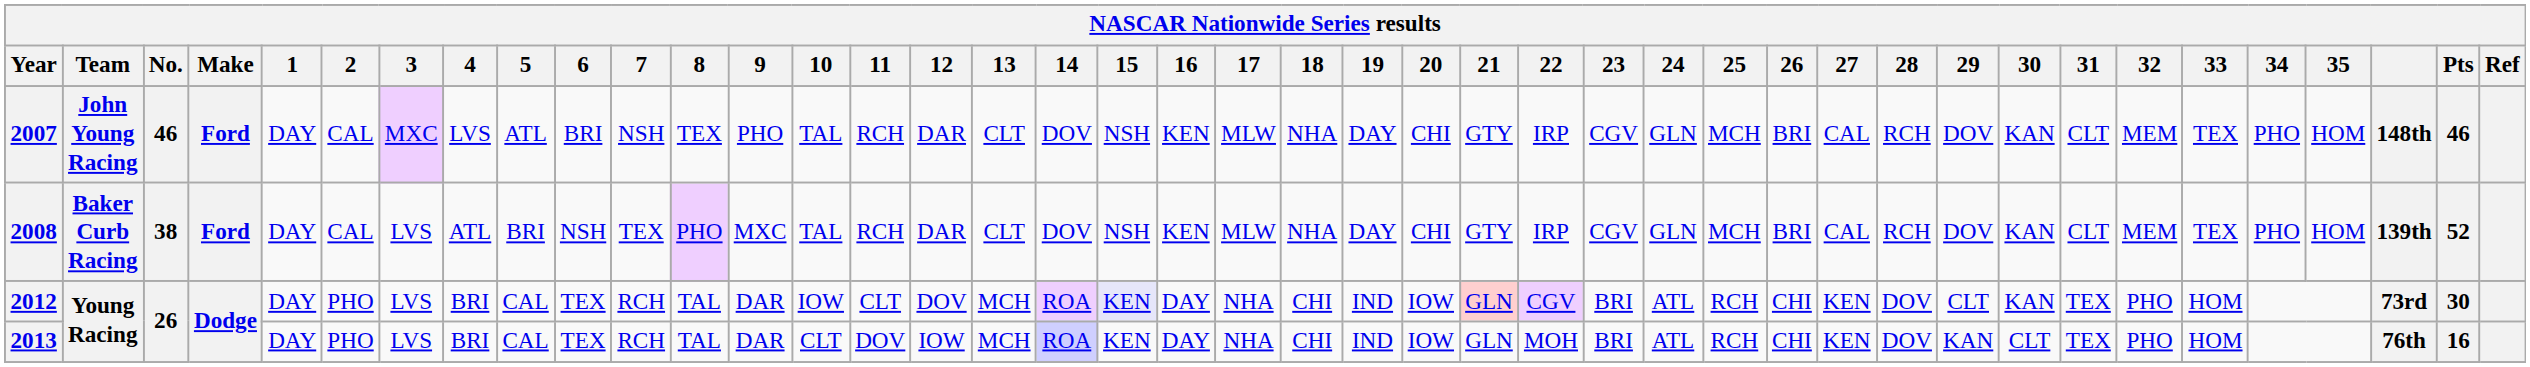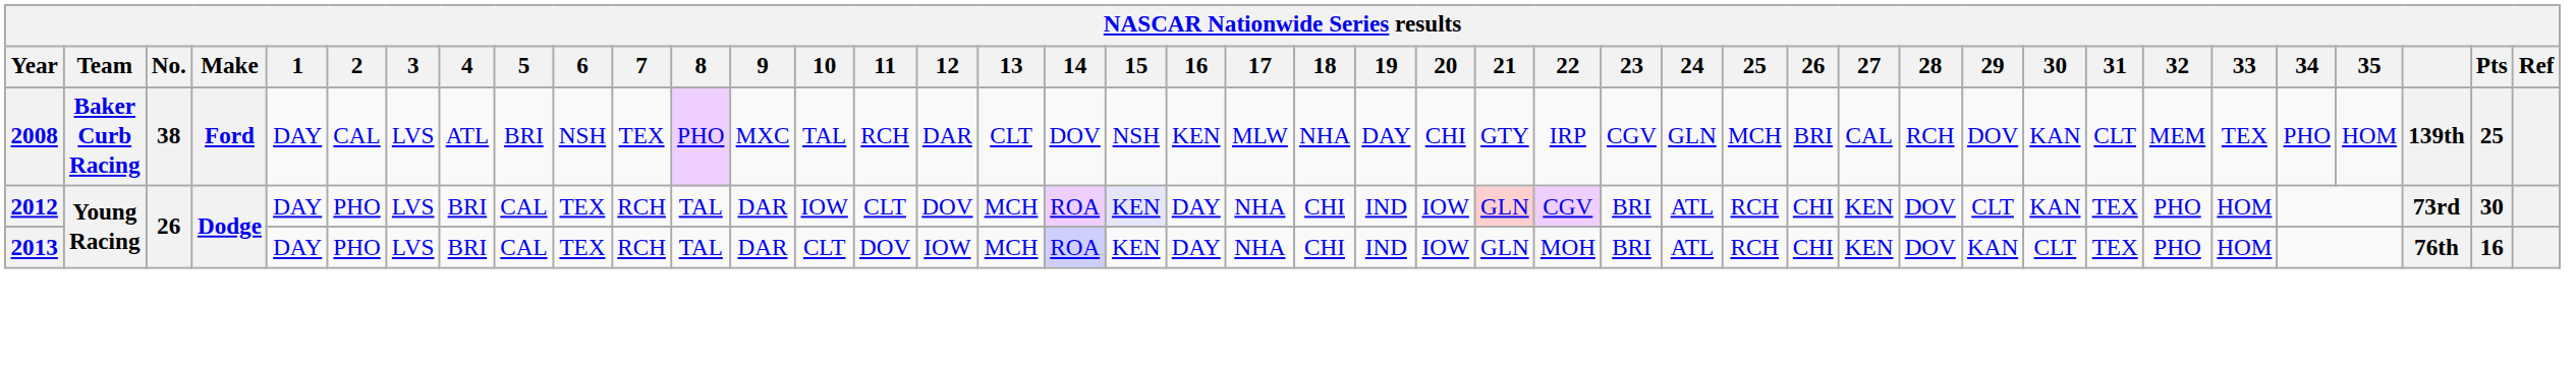 <table class="wikitable" style="text-align:center; font-size:75%">
 <tr>
 <th colspan=42><a href='#'>NASCAR Nationwide Series</a> results</th>
 </tr>
 <tr>
 <th>Year</th>
 <th>Team</th>
 <th>No.</th>
 <th>Make</th>
 <th>1</th>
 <th>2</th>
 <th>3</th>
 <th>4</th>
 <th>5</th>
 <th>6</th>
 <th>7</th>
 <th>8</th>
 <th>9</th>
 <th>10</th>
 <th>11</th>
 <th>12</th>
 <th>13</th>
 <th>14</th>
 <th>15</th>
 <th>16</th>
 <th>17</th>
 <th>18</th>
 <th>19</th>
 <th>20</th>
 <th>21</th>
 <th>22</th>
 <th>23</th>
 <th>24</th>
 <th>25</th>
 <th>26</th>
 <th>27</th>
 <th>28</th>
 <th>29</th>
 <th>30</th>
 <th>31</th>
 <th>32</th>
 <th>33</th>
 <th>34</th>
 <th>35</th>
 <th></th>
 <th>Pts</th>
 <th>Ref</th>
 </tr>
 <tr>
-<th><a href='#'>2007</a></th>
-<th><a href='#'>John Young Racing</a></th>
-<th>46</th>
-<th><a href='#'>Ford</a></th>
-<td><a href='#'>DAY</a></td>
-<td><a href='#'>CAL</a></td>
-<td style="background:#EFCFFF;"><a href='#'>MXC</a><br></td>
-<td><a href='#'>LVS</a></td>
-<td><a href='#'>ATL</a></td>
-<td><a href='#'>BRI</a></td>
-<td><a href='#'>NSH</a></td>
-<td><a href='#'>TEX</a></td>
-<td><a href='#'>PHO</a></td>
-<td><a href='#'>TAL</a></td>
-<td><a href='#'>RCH</a></td>
-<td><a href='#'>DAR</a></td>
-<td><a href='#'>CLT</a></td>
-<td><a href='#'>DOV</a></td>
-<td><a href='#'>NSH</a></td>
-<td><a href='#'>KEN</a></td>
-<td><a href='#'>MLW</a></td>
-<td><a href='#'>NHA</a></td>
-<td><a href='#'>DAY</a></td>
-<td><a href='#'>CHI</a></td>
-<td><a href='#'>GTY</a></td>
-<td><a href='#'>IRP</a></td>
-<td><a href='#'>CGV</a></td>
-<td><a href='#'>GLN</a></td>
-<td><a href='#'>MCH</a></td>
-<td><a href='#'>BRI</a></td>
-<td><a href='#'>CAL</a></td>
-<td><a href='#'>RCH</a></td>
-<td><a href='#'>DOV</a></td>
-<td><a href='#'>KAN</a></td>
-<td><a href='#'>CLT</a></td>
-<td><a href='#'>MEM</a></td>
-<td><a href='#'>TEX</a></td>
-<td><a href='#'>PHO</a></td>
-<td><a href='#'>HOM</a></td>
-<th>148th</th>
-<th>46</th>
-<th></th>
-</tr>
-<tr>
 <th><a href='#'>2008</a></th>
 <th><a href='#'>Baker Curb Racing</a></th>
 <th>38</th>
 <th><a href='#'>Ford</a></th>
 <td><a href='#'>DAY</a></td>
 <td><a href='#'>CAL</a></td>
 <td><a href='#'>LVS</a></td>
 <td><a href='#'>ATL</a></td>
 <td><a href='#'>BRI</a></td>
 <td><a href='#'>NSH</a></td>
 <td><a href='#'>TEX</a></td>
 <td style="background:#EFCFFF;"><a href='#'>PHO</a><br></td>
 <td><a href='#'>MXC</a></td>
 <td><a href='#'>TAL</a></td>
 <td><a href='#'>RCH</a></td>
 <td><a href='#'>DAR</a></td>
 <td><a href='#'>CLT</a></td>
 <td><a href='#'>DOV</a></td>
 <td><a href='#'>NSH</a></td>
 <td><a href='#'>KEN</a></td>
 <td><a href='#'>MLW</a></td>
 <td><a href='#'>NHA</a></td>
 <td><a href='#'>DAY</a></td>
 <td><a href='#'>CHI</a></td>
 <td><a href='#'>GTY</a></td>
 <td><a href='#'>IRP</a></td>
 <td><a href='#'>CGV</a></td>
 <td><a href='#'>GLN</a></td>
 <td><a href='#'>MCH</a></td>
 <td><a href='#'>BRI</a></td>
 <td><a href='#'>CAL</a></td>
 <td><a href='#'>RCH</a></td>
 <td><a href='#'>DOV</a></td>
 <td><a href='#'>KAN</a></td>
 <td><a href='#'>CLT</a></td>
 <td><a href='#'>MEM</a></td>
 <td><a href='#'>TEX</a></td>
 <td><a href='#'>PHO</a></td>
 <td><a href='#'>HOM</a></td>
 <th>139th</th>
-<th>52</th>
+<th>25</th>
 <th></th>
 </tr>
 <tr>
 <th><a href='#'>2012</a></th>
 <th rowspan=2>Young Racing</th>
 <th rowspan=2>26</th>
 <th rowspan=2><a href='#'>Dodge</a></th>
 <td><a href='#'>DAY</a></td>
 <td><a href='#'>PHO</a></td>
 <td><a href='#'>LVS</a></td>
 <td><a href='#'>BRI</a></td>
 <td><a href='#'>CAL</a></td>
 <td><a href='#'>TEX</a></td>
 <td><a href='#'>RCH</a></td>
 <td><a href='#'>TAL</a></td>
 <td><a href='#'>DAR</a></td>
 <td><a href='#'>IOW</a></td>
 <td><a href='#'>CLT</a></td>
 <td><a href='#'>DOV</a></td>
 <td><a href='#'>MCH</a></td>
 <td style="background:#EFCFFF;"><a href='#'>ROA</a><br></td>
 <td style="background: lavender;"><a href='#'>KEN</a></td>
 <td><a href='#'>DAY</a></td>
 <td><a href='#'>NHA</a></td>
 <td><a href='#'>CHI</a></td>
 <td><a href='#'>IND</a></td>
 <td><a href='#'>IOW</a></td>
 <td style="background:#FFCFCF;"><a href='#'>GLN</a><br></td>
 <td style="background:#EFCFFF;"><a href='#'>CGV</a><br></td>
 <td><a href='#'>BRI</a></td>
 <td><a href='#'>ATL</a></td>
 <td><a href='#'>RCH</a></td>
 <td><a href='#'>CHI</a></td>
 <td><a href='#'>KEN</a></td>
 <td><a href='#'>DOV</a></td>
 <td><a href='#'>CLT</a></td>
 <td><a href='#'>KAN</a></td>
 <td><a href='#'>TEX</a></td>
 <td><a href='#'>PHO</a></td>
 <td><a href='#'>HOM</a></td>
 <td colspan=2></td>
 <th>73rd</th>
 <th>30</th>
 <th></th>
 </tr>
 <tr>
 <th><a href='#'>2013</a></th>
 <td><a href='#'>DAY</a></td>
 <td><a href='#'>PHO</a></td>
 <td><a href='#'>LVS</a></td>
 <td><a href='#'>BRI</a></td>
 <td><a href='#'>CAL</a></td>
 <td><a href='#'>TEX</a></td>
 <td><a href='#'>RCH</a></td>
 <td><a href='#'>TAL</a></td>
 <td><a href='#'>DAR</a></td>
 <td><a href='#'>CLT</a></td>
 <td><a href='#'>DOV</a></td>
 <td><a href='#'>IOW</a></td>
 <td><a href='#'>MCH</a></td>
 <td style="background:#CFCFFF;"><a href='#'>ROA</a><br></td>
 <td><a href='#'>KEN</a></td>
 <td><a href='#'>DAY</a></td>
 <td><a href='#'>NHA</a></td>
 <td><a href='#'>CHI</a></td>
 <td><a href='#'>IND</a></td>
 <td><a href='#'>IOW</a></td>
 <td><a href='#'>GLN</a></td>
 <td><a href='#'>MOH</a></td>
 <td><a href='#'>BRI</a></td>
 <td><a href='#'>ATL</a></td>
 <td><a href='#'>RCH</a></td>
 <td><a href='#'>CHI</a></td>
 <td><a href='#'>KEN</a></td>
 <td><a href='#'>DOV</a></td>
 <td><a href='#'>KAN</a></td>
 <td><a href='#'>CLT</a></td>
 <td><a href='#'>TEX</a></td>
 <td><a href='#'>PHO</a></td>
 <td><a href='#'>HOM</a></td>
 <td colspan=2></td>
 <th>76th</th>
 <th>16</th>
 <th></th>
 </tr>
 </table>
